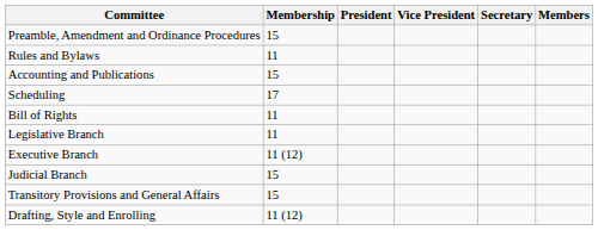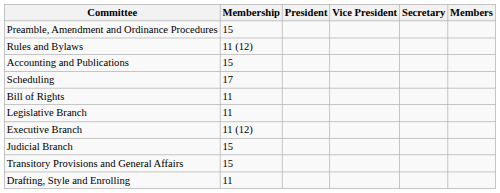 <table class="wikitable sortable">
 <tr>
 <th>Committee</th>
 <th>Membership</th>
 <th>President</th>
 <th>Vice President</th>
 <th>Secretary</th>
 <th>Members</th>
 </tr>
 <tr>
 <td>Preamble, Amendment and Ordinance Procedures</td>
 <td>15</td>
 <td></td>
 <td></td>
 <td></td>
 <td></td>
 </tr>
 <tr>
 <td>Rules and Bylaws</td>
-<td>11</td>
+<td>11 (12)</td>
 <td></td>
 <td></td>
 <td></td>
 <td></td>
 </tr>
 <tr>
 <td>Accounting and Publications</td>
 <td>15</td>
 <td></td>
 <td></td>
 <td></td>
 <td></td>
 </tr>
 <tr>
 <td>Scheduling</td>
 <td>17</td>
 <td></td>
 <td></td>
 <td></td>
 <td></td>
 </tr>
 <tr>
 <td>Bill of Rights</td>
 <td>11</td>
 <td></td>
 <td></td>
 <td></td>
 <td></td>
 </tr>
 <tr>
 <td>Legislative Branch</td>
 <td>11</td>
 <td></td>
 <td></td>
 <td></td>
 <td></td>
 </tr>
 <tr>
 <td>Executive Branch</td>
 <td>11 (12)</td>
 <td></td>
 <td></td>
 <td></td>
 <td></td>
 </tr>
 <tr>
 <td>Judicial Branch</td>
 <td>15</td>
 <td></td>
 <td></td>
 <td></td>
 <td></td>
 </tr>
 <tr>
 <td>Transitory Provisions and General Affairs</td>
 <td>15</td>
 <td></td>
 <td></td>
 <td></td>
 <td></td>
 </tr>
 <tr>
 <td>Drafting, Style and Enrolling</td>
-<td>11 (12)</td>
+<td>11</td>
 <td></td>
 <td></td>
 <td></td>
 <td></td>
 </tr>
 </table>
